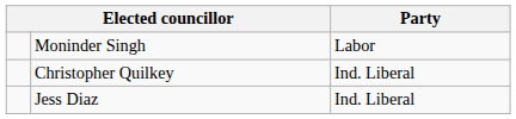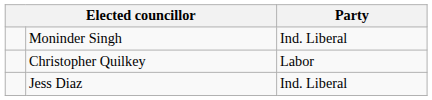 <table class="wikitable" style="float:right;clear:right;width:30%">
 <tr>
 <th colspan="2">Elected councillor</th>
 <th>Party</th>
 </tr>
 <tr>
 <td> </td>
 <td>Moninder Singh</td>
-<td>Labor</td>
+<td>Ind. Liberal</td>
 </tr>
 <tr>
 <td> </td>
 <td>Christopher Quilkey</td>
-<td>Ind. Liberal</td>
+<td>Labor</td>
 </tr>
 <tr>
 <td> </td>
 <td>Jess Diaz</td>
 <td>Ind. Liberal</td>
 </tr>
 </table>
